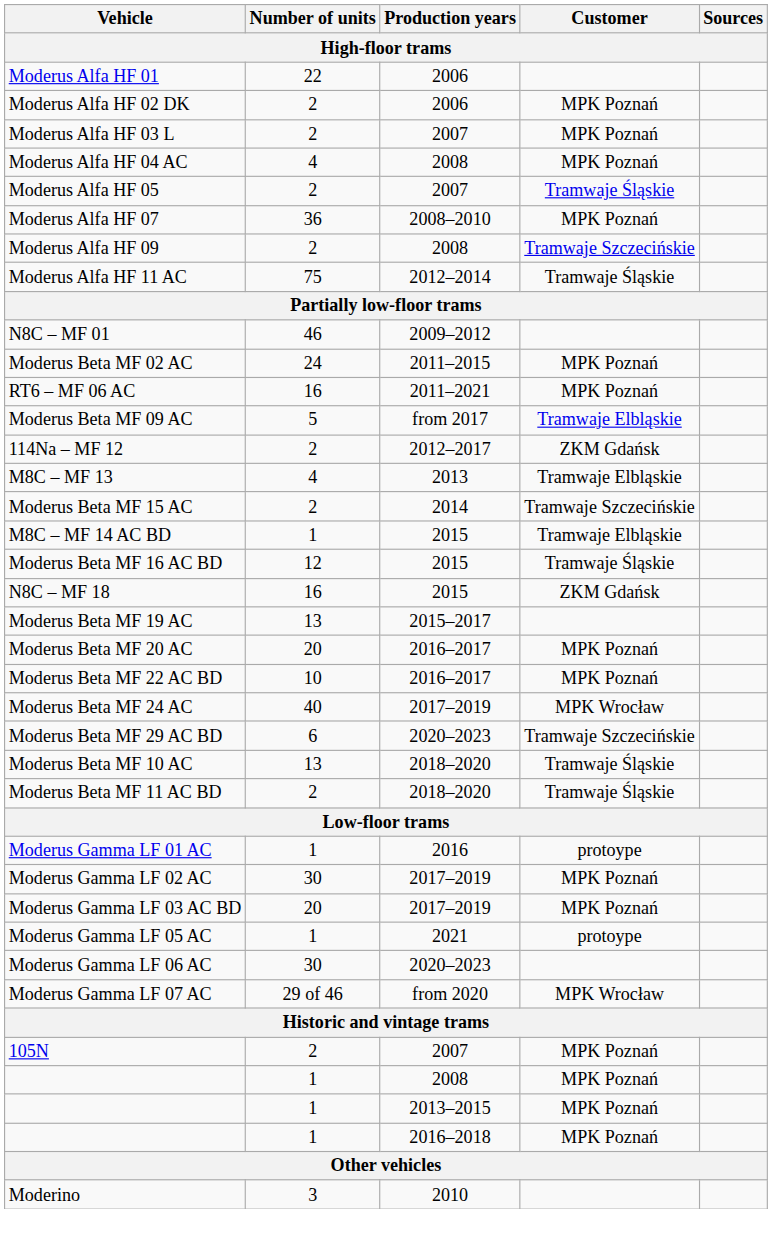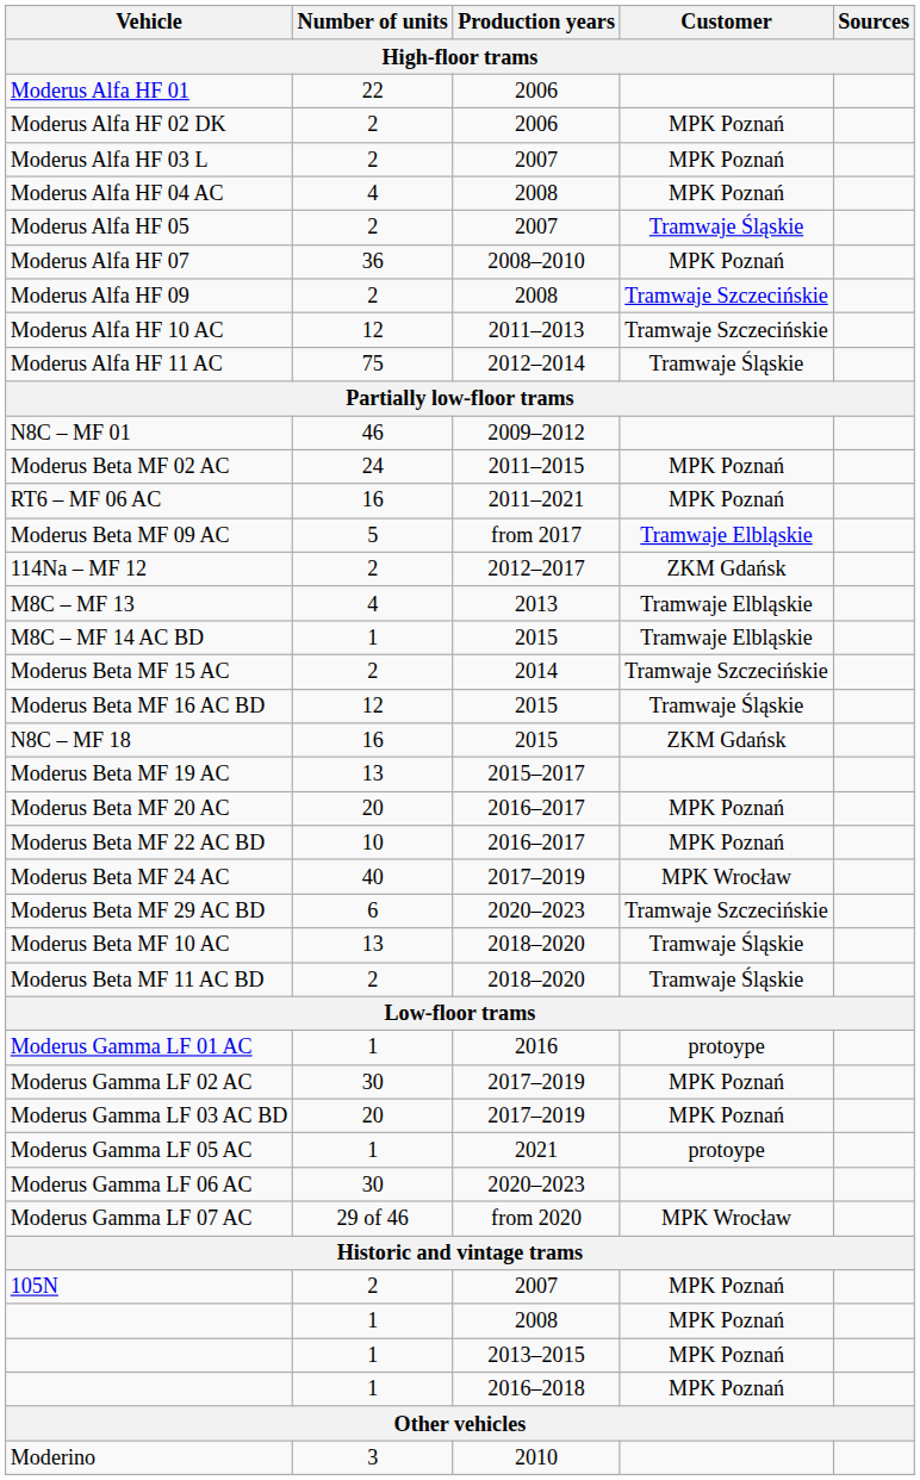 <table class="wikitable" style="text-align:center;">
 <tr>
 <th>Vehicle</th>
 <th>Number of units</th>
 <th>Production years</th>
 <th>Customer</th>
 <th>Sources</th>
 </tr>
 <tr>
 <th colspan="5">High-floor trams</th>
 </tr>
 <tr>
 <td align="left"><a href='#'>Moderus Alfa HF 01</a></td>
 <td>22</td>
 <td>2006</td>
 <td></td>
 <td></td>
 </tr>
 <tr>
 <td align="left">Moderus Alfa HF 02 DK</td>
 <td>2</td>
 <td>2006</td>
 <td>MPK Poznań</td>
 <td></td>
 </tr>
 <tr>
 <td align="left">Moderus Alfa HF 03 L</td>
 <td>2</td>
 <td>2007</td>
 <td>MPK Poznań</td>
 <td></td>
 </tr>
 <tr>
 <td align="left">Moderus Alfa HF 04 AC</td>
 <td>4</td>
 <td>2008</td>
 <td>MPK Poznań</td>
 <td></td>
 </tr>
 <tr>
 <td align="left">Moderus Alfa HF 05</td>
 <td>2</td>
 <td>2007</td>
 <td><a href='#'>Tramwaje Śląskie</a></td>
 <td></td>
 </tr>
 <tr>
 <td align="left">Moderus Alfa HF 07</td>
 <td>36</td>
 <td>2008–2010</td>
 <td>MPK Poznań</td>
 <td></td>
 </tr>
 <tr>
 <td align="left">Moderus Alfa HF 09</td>
 <td>2</td>
 <td>2008</td>
 <td><a href='#'>Tramwaje Szczecińskie</a></td>
 <td></td>
 </tr>
 <tr>
+<td align="left">Moderus Alfa HF 10 AC</td>
+<td>12</td>
+<td>2011–2013</td>
+<td>Tramwaje Szczecińskie</td>
+<td></td>
+</tr>
+<tr>
 <td align="left">Moderus Alfa HF 11 AC</td>
 <td>75</td>
 <td>2012–2014</td>
 <td>Tramwaje Śląskie</td>
 <td></td>
 </tr>
 <tr>
 <th colspan="5">Partially low-floor trams</th>
 </tr>
 <tr>
 <td align="left">N8C – MF 01</td>
 <td>46</td>
 <td>2009–2012</td>
 <td></td>
 <td></td>
 </tr>
 <tr>
 <td align="left">Moderus Beta MF 02 AC</td>
 <td>24</td>
 <td>2011–2015</td>
 <td>MPK Poznań</td>
 <td></td>
 </tr>
 <tr>
 <td align="left">RT6 – MF 06 AC</td>
 <td>16</td>
 <td>2011–2021</td>
 <td>MPK Poznań</td>
 <td></td>
 </tr>
 <tr>
 <td align="left">Moderus Beta MF 09 AC</td>
 <td>5</td>
 <td>from 2017</td>
 <td><a href='#'>Tramwaje Elbląskie</a></td>
 <td></td>
 </tr>
 <tr>
 <td align="left">114Na – MF 12</td>
 <td>2</td>
 <td>2012–2017</td>
 <td>ZKM Gdańsk</td>
 <td></td>
 </tr>
 <tr>
 <td align="left">M8C – MF 13</td>
 <td>4</td>
 <td>2013</td>
 <td>Tramwaje Elbląskie</td>
 <td></td>
 </tr>
 <tr>
+<td align="left">M8C – MF 14 AC BD</td>
+<td>1</td>
+<td>2015</td>
+<td>Tramwaje Elbląskie</td>
+<td></td>
+</tr>
+<tr>
 <td align="left">Moderus Beta MF 15 AC</td>
 <td>2</td>
 <td>2014</td>
 <td>Tramwaje Szczecińskie</td>
-<td></td>
-</tr>
-<tr>
-<td align="left">M8C – MF 14 AC BD</td>
-<td>1</td>
-<td>2015</td>
-<td>Tramwaje Elbląskie</td>
 <td></td>
 </tr>
 <tr>
 <td align="left">Moderus Beta MF 16 AC BD</td>
 <td>12</td>
 <td>2015</td>
 <td>Tramwaje Śląskie</td>
 <td></td>
 </tr>
 <tr>
 <td align="left">N8C – MF 18</td>
 <td>16</td>
 <td>2015</td>
 <td>ZKM Gdańsk</td>
 <td></td>
 </tr>
 <tr>
 <td align="left">Moderus Beta MF 19 AC</td>
 <td>13</td>
 <td>2015–2017</td>
 <td></td>
 <td></td>
 </tr>
 <tr>
 <td align="left">Moderus Beta MF 20 AC</td>
 <td>20</td>
 <td>2016–2017</td>
 <td>MPK Poznań</td>
 <td></td>
 </tr>
 <tr>
 <td align="left">Moderus Beta MF 22 AC BD</td>
 <td>10</td>
 <td>2016–2017</td>
 <td>MPK Poznań</td>
 <td></td>
 </tr>
 <tr>
 <td align="left">Moderus Beta MF 24 AC</td>
 <td>40</td>
 <td>2017–2019</td>
 <td>MPK Wrocław</td>
 <td></td>
 </tr>
 <tr>
 <td align="left">Moderus Beta MF 29 AC BD</td>
 <td>6</td>
 <td>2020–2023</td>
 <td>Tramwaje Szczecińskie</td>
 <td></td>
 </tr>
 <tr>
 <td align="left">Moderus Beta MF 10 AC</td>
 <td>13</td>
 <td>2018–2020</td>
 <td>Tramwaje Śląskie</td>
 <td></td>
 </tr>
 <tr>
 <td align="left">Moderus Beta MF 11 AC BD</td>
 <td>2</td>
 <td>2018–2020</td>
 <td>Tramwaje Śląskie</td>
 <td></td>
 </tr>
 <tr>
 <th colspan="5">Low-floor trams</th>
 </tr>
 <tr>
 <td align="left"><a href='#'>Moderus Gamma LF 01 AC</a></td>
 <td>1</td>
 <td>2016</td>
 <td>protoype</td>
 <td></td>
 </tr>
 <tr>
 <td align="left">Moderus Gamma LF 02 AC</td>
 <td>30</td>
 <td>2017–2019</td>
 <td>MPK Poznań</td>
 <td></td>
 </tr>
 <tr>
 <td align="left">Moderus Gamma LF 03 AC BD</td>
 <td>20</td>
 <td>2017–2019</td>
 <td>MPK Poznań</td>
 <td></td>
 </tr>
 <tr>
 <td align="left">Moderus Gamma LF 05 AC</td>
 <td>1</td>
 <td>2021</td>
 <td>protoype</td>
 <td></td>
 </tr>
 <tr>
 <td align="left">Moderus Gamma LF 06 AC</td>
 <td>30</td>
 <td>2020–2023</td>
 <td></td>
 <td></td>
 </tr>
 <tr>
 <td align="left">Moderus Gamma LF 07 AC</td>
 <td>29 of 46</td>
 <td>from 2020</td>
 <td>MPK Wrocław</td>
 <td></td>
 </tr>
 <tr>
 <th colspan="5">Historic and vintage trams</th>
 </tr>
 <tr>
 <td align="left"><a href='#'>105N</a></td>
 <td>2</td>
 <td>2007</td>
 <td>MPK Poznań</td>
 <td></td>
 </tr>
 <tr>
 <td align="left"></td>
 <td>1</td>
 <td>2008</td>
 <td>MPK Poznań</td>
 <td></td>
 </tr>
 <tr>
 <td align="left"></td>
 <td>1</td>
 <td>2013–2015</td>
 <td>MPK Poznań</td>
 <td></td>
 </tr>
 <tr>
 <td align="left"></td>
 <td>1</td>
 <td>2016–2018</td>
 <td>MPK Poznań</td>
 <td></td>
 </tr>
 <tr>
 <th colspan="5">Other vehicles</th>
 </tr>
 <tr>
 <td align="left">Moderino</td>
 <td>3</td>
 <td>2010</td>
 <td></td>
 <td></td>
 </tr>
 </table>
